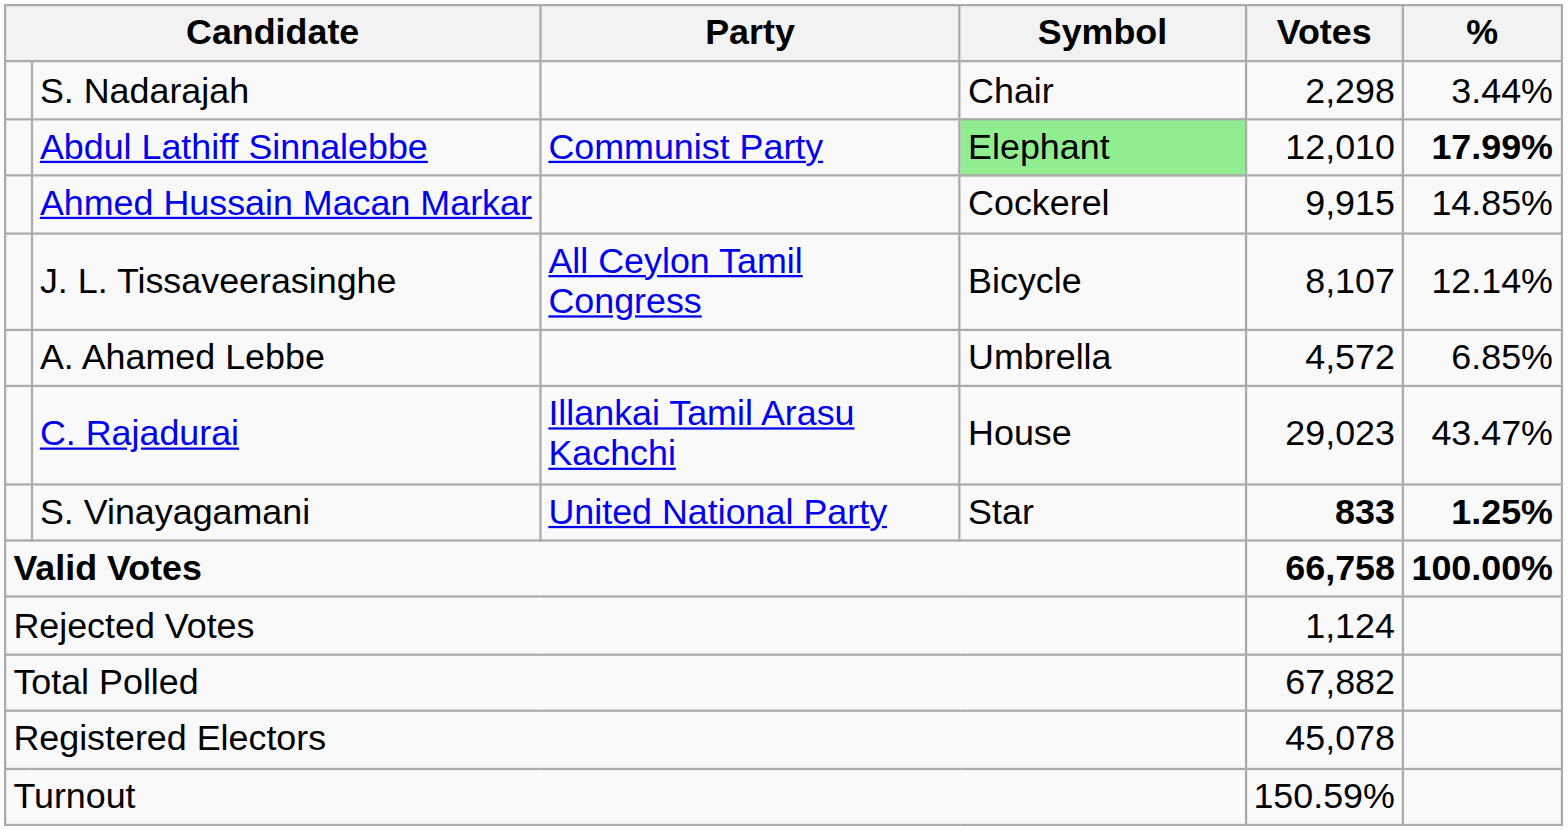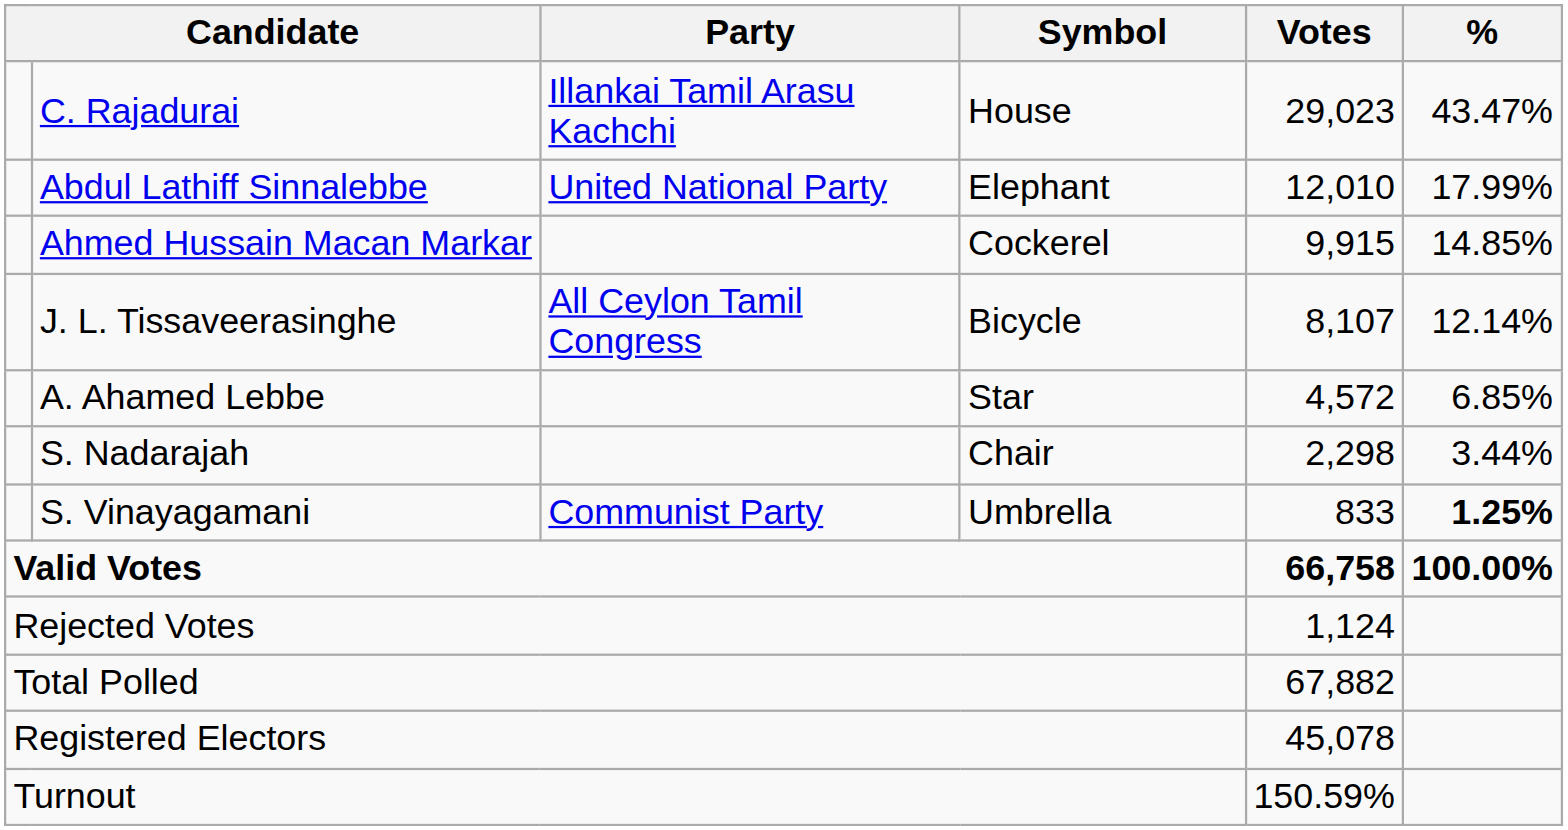 <table class="wikitable" border="1" style="text-align:right;">
 <tr>
 <th align=left colspan=2 width="180">Candidate</th>
 <th align=left width="180">Party</th>
 <th align=left width="120">Symbol</th>
 <th align=left width="60">Votes</th>
 <th align=left width="60">%</th>
 </tr>
 <tr>
-<td></td>
-<td align=left>S. Nadarajah</td>
-<td></td>
-<td align=left>Chair</td>
-<td>2,298</td>
-<td>3.44%</td>
+<td bgcolor=> </td>
+<td align=left><a href='#'>C. Rajadurai</a></td>
+<td align=left><a href='#'>Illankai Tamil Arasu Kachchi</a></td>
+<td align=left>House</td>
+<td>29,023</td>
+<td>43.47%</td>
 </tr>
 <tr>
 <td bgcolor=> </td>
 <td align=left><a href='#'>Abdul Lathiff Sinnalebbe</a></td>
-<td align=left><a href='#'>Communist Party</a></td>
-<td align=left style="background: lightgreen;">Elephant</td>
+<td align=left><a href='#'>United National Party</a></td>
+<td align=left>Elephant</td>
 <td>12,010</td>
-<td><strong>17.99%</strong></td>
+<td>17.99%</td>
 </tr>
 <tr>
 <td></td>
 <td align=left><a href='#'>Ahmed Hussain Macan Markar</a></td>
 <td></td>
 <td align=left>Cockerel</td>
 <td>9,915</td>
 <td>14.85%</td>
 </tr>
 <tr>
 <td bgcolor=> </td>
 <td align=left>J. L. Tissaveerasinghe</td>
 <td align=left><a href='#'>All Ceylon Tamil Congress</a></td>
 <td align=left>Bicycle</td>
 <td>8,107</td>
 <td>12.14%</td>
 </tr>
 <tr>
 <td></td>
 <td align=left>A. Ahamed Lebbe</td>
 <td></td>
-<td align=left>Umbrella</td>
+<td align=left>Star</td>
 <td>4,572</td>
 <td>6.85%</td>
 </tr>
 <tr>
-<td bgcolor=> </td>
-<td align=left><a href='#'>C. Rajadurai</a></td>
-<td align=left><a href='#'>Illankai Tamil Arasu Kachchi</a></td>
-<td align=left>House</td>
-<td>29,023</td>
-<td>43.47%</td>
+<td></td>
+<td align=left>S. Nadarajah</td>
+<td></td>
+<td align=left>Chair</td>
+<td>2,298</td>
+<td>3.44%</td>
 </tr>
 <tr>
 <td bgcolor=> </td>
 <td align=left>S. Vinayagamani</td>
-<td align=left><a href='#'>United National Party</a></td>
-<td align=left>Star</td>
-<td><strong>833</strong></td>
+<td align=left><a href='#'>Communist Party</a></td>
+<td align=left>Umbrella</td>
+<td>833</td>
 <td><strong>1.25%</strong></td>
 </tr>
 <tr>
 <td align=left colspan=4><strong>Valid Votes</strong></td>
 <td><strong>66,758</strong></td>
 <td><strong>100.00%</strong></td>
 </tr>
 <tr>
 <td align=left colspan=4>Rejected Votes</td>
 <td>1,124</td>
 <td></td>
 </tr>
 <tr>
 <td align=left colspan=4>Total Polled</td>
 <td>67,882</td>
 <td></td>
 </tr>
 <tr>
 <td align=left colspan=4>Registered Electors</td>
 <td>45,078</td>
 <td></td>
 </tr>
 <tr>
 <td align=left colspan=4>Turnout</td>
 <td>150.59%</td>
 <td></td>
 </tr>
 </table>
